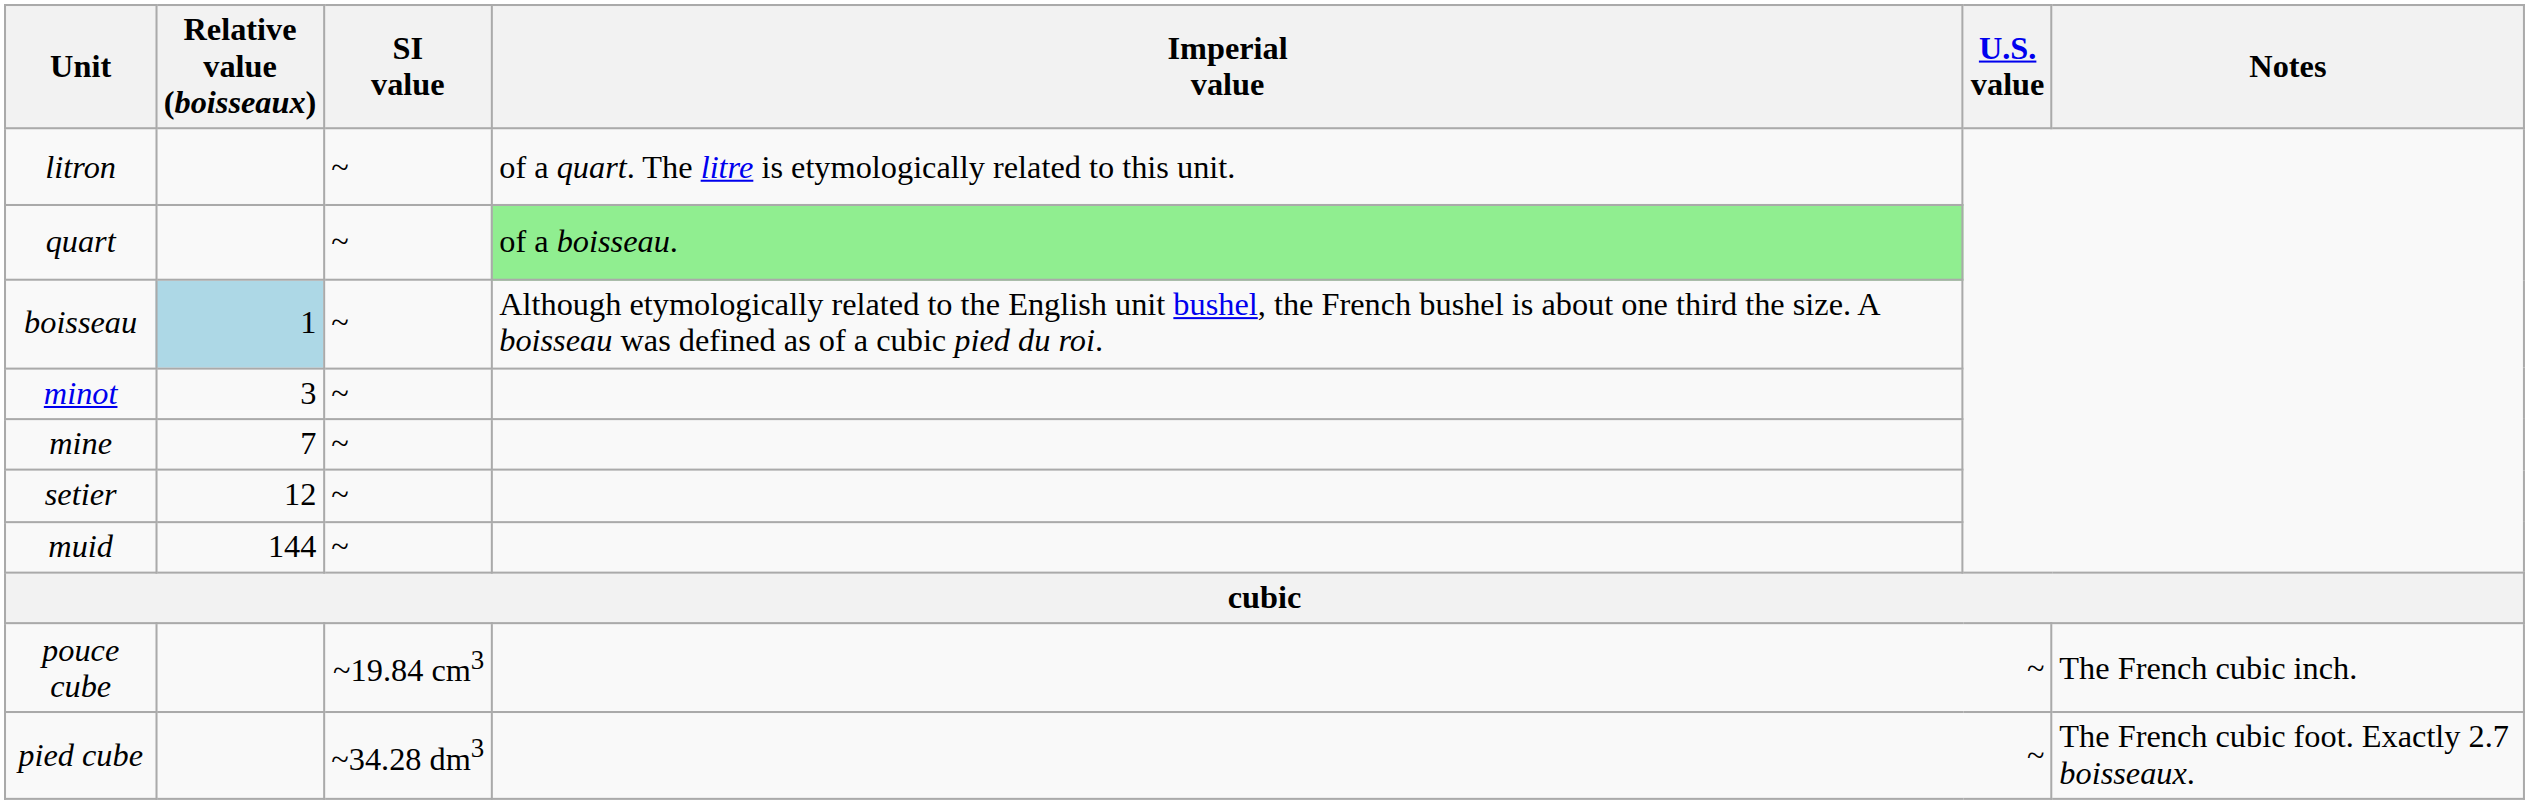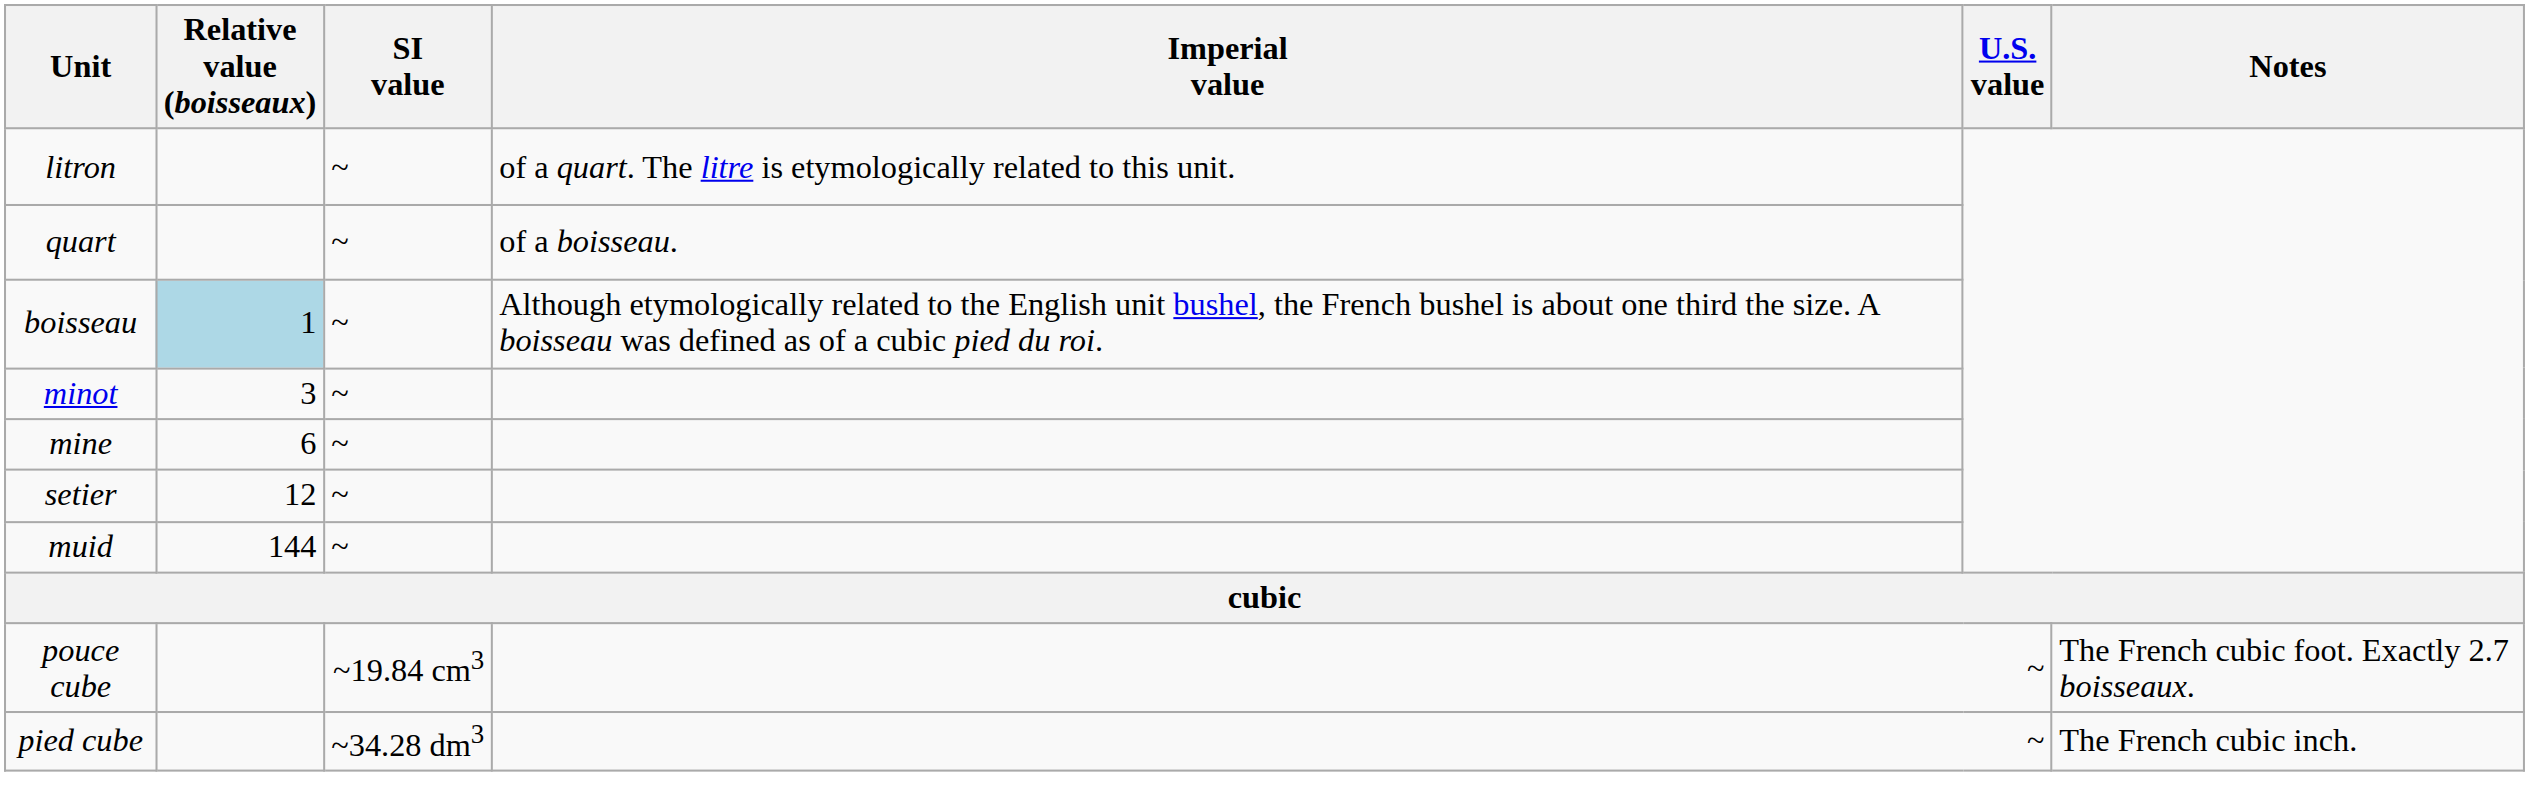 <table class="wikitable">
 <tr>
 <th>Unit</th>
 <th>Relative<br>value<br>(<em>boisseaux</em>)</th>
 <th>SI<br>value</th>
 <th>Imperial<br>value</th>
 <th><a href='#'>U.S.</a><br>value</th>
 <th>Notes</th>
 </tr>
 <tr>
 <td align=center><em>litron</em></td>
 <td align=right height=30></td>
 <td>~</td>
 <td> of a <em>quart</em>. The <em><a href='#'>litre</a></em> is etymologically related to this unit.</td>
 </tr>
 <tr>
 <td align=center><em>quart</em></td>
 <td align=right height=30></td>
 <td>~</td>
-<td style="background: lightgreen;"> of a <em>boisseau</em>.</td>
+<td> of a <em>boisseau</em>.</td>
 </tr>
 <tr>
 <td align=center><em>boisseau</em></td>
 <td align=right style="background: lightblue;">1</td>
 <td>~</td>
 <td>Although etymologically related to the English unit <a href='#'>bushel</a>, the French bushel is about one third the size. A <em>boisseau</em> was defined as  of a cubic <em>pied du roi</em>.</td>
 </tr>
 <tr>
 <td align=center><em><a href='#'>minot</a></em></td>
 <td align=right>3</td>
 <td>~</td>
 <td></td>
 </tr>
 <tr>
 <td align=center><em>mine</em></td>
-<td align=right>7</td>
+<td align=right>6</td>
 <td>~</td>
 <td></td>
 </tr>
 <tr>
 <td align=center><em>setier</em></td>
 <td align=right>12</td>
 <td>~</td>
 <td></td>
 </tr>
 <tr>
 <td align=center><em>muid</em></td>
 <td align=right>144</td>
 <td>~</td>
 <td></td>
 </tr>
 <tr style="background: #f2f2f2">
 <td align=center colspan="6"><strong>cubic</strong></td>
 </tr>
 <tr>
 <td align=center><em>pouce cube</em></td>
 <td align=right height=30></td>
 <td align=right>~19.84 cm<sup>3</sup></td>
 <td align=right colspan=2>~</td>
-<td>The French cubic inch.</td>
+<td>The French cubic foot. Exactly 2.7 <em>boisseaux</em>.</td>
 </tr>
 <tr>
 <td align=center><em>pied cube</em></td>
 <td align=right></td>
 <td align=right>~34.28 dm<sup>3</sup></td>
 <td align=right colspan=2>~</td>
-<td>The French cubic foot. Exactly 2.7 <em>boisseaux</em>.</td>
+<td>The French cubic inch.</td>
 </tr>
 </table>
